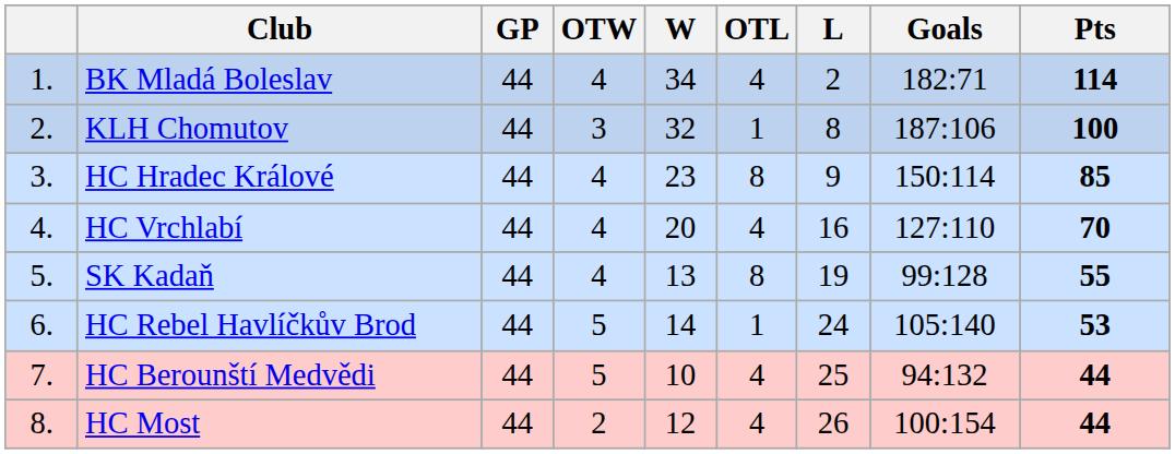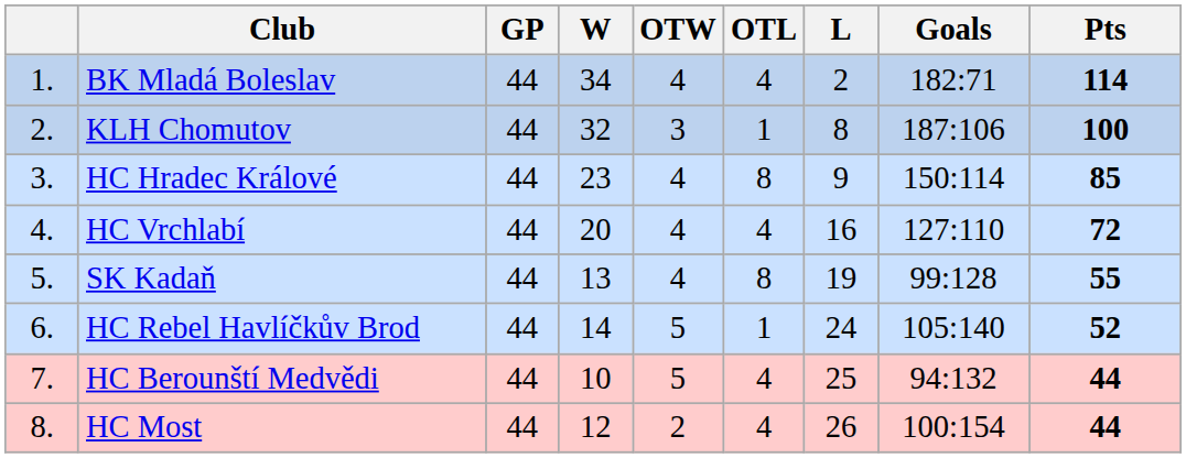 <table class="wikitable">
 <tr>
 <th width="30"></th>
 <th width="200">Club</th>
 <th width="30">GP</th>
+<th width="30">W</th>
 <th width="30">OTW</th>
-<th width="30">W</th>
 <th width="30">OTL</th>
 <th width="30">L</th>
 <th width="70">Goals</th>
 <th width="70">Pts</th>
 </tr>
 <tr bgcolor="#BCD2EE" align="center">
 <td>1.</td>
 <td align="left"><a href='#'>BK Mladá Boleslav</a></td>
 <td>44</td>
+<td>34</td>
 <td>4</td>
-<td>34</td>
 <td>4</td>
 <td>2</td>
 <td>182:71</td>
 <td><strong>114</strong></td>
 </tr>
 <tr bgcolor="#BCD2EE" align="center">
 <td>2.</td>
 <td align="left"><a href='#'>KLH Chomutov</a></td>
 <td>44</td>
+<td>32</td>
 <td>3</td>
-<td>32</td>
 <td>1</td>
 <td>8</td>
 <td>187:106</td>
 <td><strong>100</strong></td>
 </tr>
 <tr bgcolor="#CAE1FF" align="center">
 <td>3.</td>
 <td align="left"><a href='#'>HC Hradec Králové</a></td>
 <td>44</td>
+<td>23</td>
 <td>4</td>
-<td>23</td>
 <td>8</td>
 <td>9</td>
 <td>150:114</td>
 <td><strong>85</strong></td>
 </tr>
 <tr bgcolor="#CAE1FF" align="center">
 <td>4.</td>
 <td align="left"><a href='#'>HC Vrchlabí</a></td>
 <td>44</td>
+<td>20</td>
 <td>4</td>
-<td>20</td>
 <td>4</td>
 <td>16</td>
 <td>127:110</td>
-<td><strong>70</strong></td>
+<td><strong>72</strong></td>
 </tr>
 <tr bgcolor="#CAE1FF" align="center">
 <td>5.</td>
 <td align="left"><a href='#'>SK Kadaň</a></td>
 <td>44</td>
+<td>13</td>
 <td>4</td>
-<td>13</td>
 <td>8</td>
 <td>19</td>
 <td>99:128</td>
 <td><strong>55</strong></td>
 </tr>
 <tr bgcolor="#CAE1FF" align="center">
 <td>6.</td>
 <td align="left"><a href='#'>HC Rebel Havlíčkův Brod</a></td>
 <td>44</td>
+<td>14</td>
 <td>5</td>
-<td>14</td>
 <td>1</td>
 <td>24</td>
 <td>105:140</td>
-<td><strong>53</strong></td>
+<td><strong>52</strong></td>
 </tr>
 <tr bgcolor="#FFCCCC" align="center">
 <td>7.</td>
 <td align="left"><a href='#'>HC Berounští Medvědi</a></td>
 <td>44</td>
+<td>10</td>
 <td>5</td>
-<td>10</td>
 <td>4</td>
 <td>25</td>
 <td>94:132</td>
 <td><strong>44</strong></td>
 </tr>
 <tr bgcolor="#FFCCCC" align="center">
 <td>8.</td>
 <td align="left"><a href='#'>HC Most</a></td>
 <td>44</td>
+<td>12</td>
 <td>2</td>
-<td>12</td>
 <td>4</td>
 <td>26</td>
 <td>100:154</td>
 <td><strong>44</strong></td>
 </tr>
 </table>
